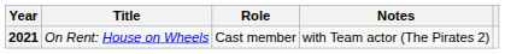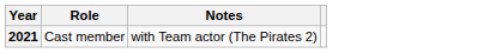 <table class="wikitable  plainrowheaders">
 <tr>
 <th scope="col">Year</th>
-<th scope="col">Title</th>
 <th scope="col">Role</th>
 <th scope="col">Notes</th>
 <th scope="col" class="unsortable"></th>
 </tr>
 <tr>
 <th scope="row">2021</th>
-<td><em>On Rent: <a href='#'>House on Wheels</a></em></td>
 <td>Cast member</td>
 <td>with Team actor (The Pirates 2)</td>
 <td style="text-align:center"></td>
 </tr>
 </table>
